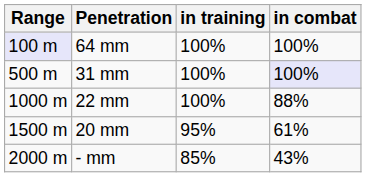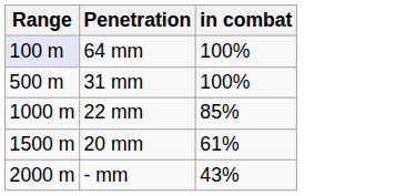 <table class="wikitable">
 <tr>
 <th>Range</th>
 <th>Penetration</th>
-<th>in training</th>
 <th>in combat</th>
 </tr>
 <tr>
 <td style="background: lavender;">100 m</td>
 <td>64 mm</td>
 <td>100%</td>
-<td>100%</td>
 </tr>
 <tr>
 <td>500 m</td>
 <td>31 mm</td>
 <td>100%</td>
-<td style="background: lavender;">100%</td>
 </tr>
 <tr>
 <td>1000 m</td>
 <td>22 mm</td>
-<td>100%</td>
-<td>88%</td>
+<td>85%</td>
 </tr>
 <tr>
 <td>1500 m</td>
 <td>20 mm</td>
-<td>95%</td>
 <td>61%</td>
 </tr>
 <tr>
 <td>2000 m</td>
 <td>- mm</td>
-<td>85%</td>
 <td>43%</td>
 </tr>
 </table>
